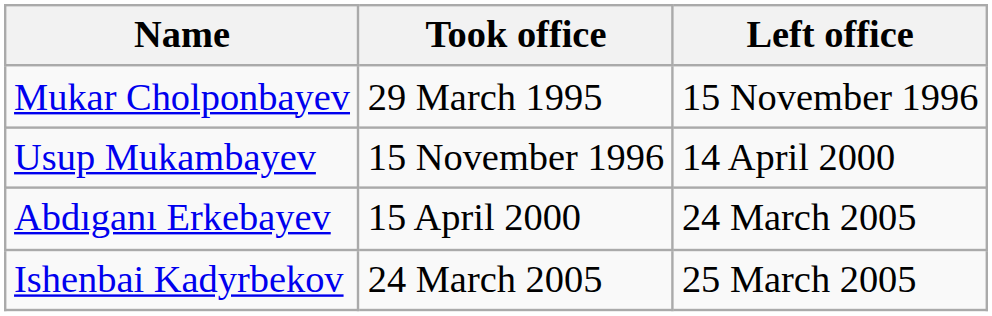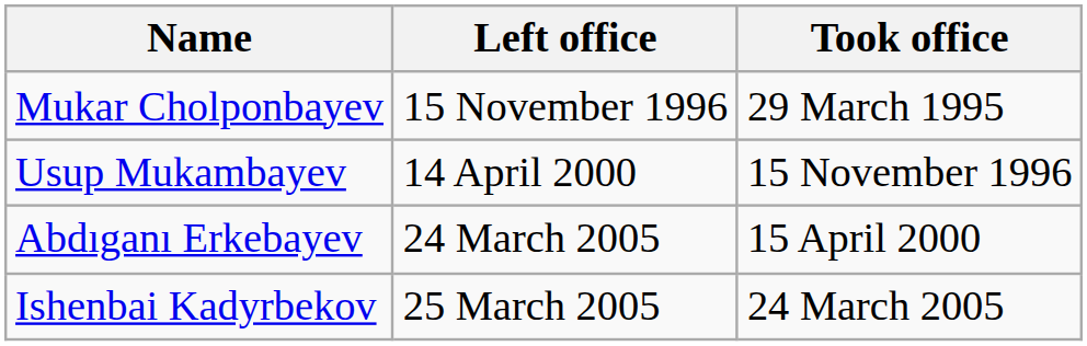 <table class="wikitable">
 <tr>
 <th>Name</th>
+<th>Left office</th>
 <th>Took office</th>
-<th>Left office</th>
 </tr>
 <tr>
 <td><a href='#'>Mukar Cholponbayev</a></td>
+<td>15 November 1996</td>
 <td>29 March 1995</td>
+</tr>
+<tr>
+<td><a href='#'>Usup Mukambayev</a></td>
+<td>14 April 2000</td>
 <td>15 November 1996</td>
 </tr>
 <tr>
-<td><a href='#'>Usup Mukambayev</a></td>
-<td>15 November 1996</td>
-<td>14 April 2000</td>
-</tr>
-<tr>
 <td><a href='#'>Abdıganı Erkebayev</a></td>
+<td>24 March 2005</td>
 <td>15 April 2000</td>
-<td>24 March 2005</td>
 </tr>
 <tr>
 <td><a href='#'>Ishenbai Kadyrbekov</a></td>
+<td>25 March 2005</td>
 <td>24 March 2005</td>
-<td>25 March 2005</td>
 </tr>
 </table>
